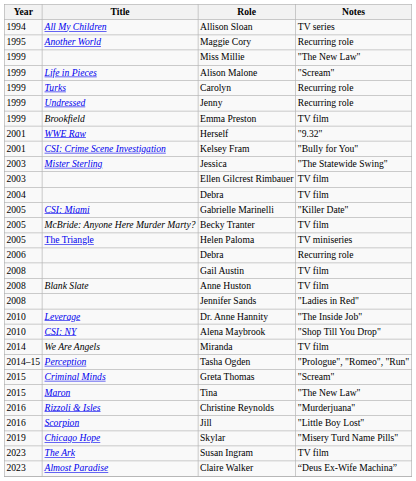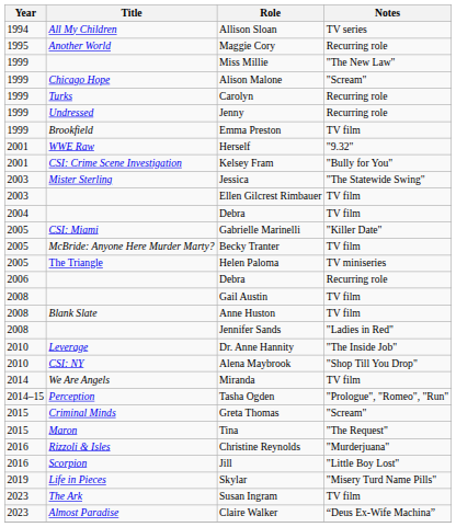 <table class="wikitable sortable">
 <tr>
 <th>Year</th>
 <th>Title</th>
 <th>Role</th>
 <th class="unsortable">Notes</th>
 </tr>
 <tr>
 <td>1994</td>
 <td><em><a href='#'>All My Children</a></em></td>
 <td>Allison Sloan</td>
 <td>TV series</td>
 </tr>
 <tr>
 <td>1995</td>
 <td><em><a href='#'>Another World</a></em></td>
 <td>Maggie Cory</td>
 <td>Recurring role</td>
 </tr>
 <tr>
 <td>1999</td>
 <td><em></em></td>
 <td>Miss Millie</td>
 <td>"The New Law"</td>
 </tr>
 <tr>
 <td>1999</td>
-<td><em><a href='#'>Life in Pieces</a></em></td>
+<td><em><a href='#'>Chicago Hope</a></em></td>
 <td>Alison Malone</td>
 <td>"Scream"</td>
 </tr>
 <tr>
 <td>1999</td>
 <td><em><a href='#'>Turks</a></em></td>
 <td>Carolyn</td>
 <td>Recurring role</td>
 </tr>
 <tr>
 <td>1999</td>
 <td><em><a href='#'>Undressed</a></em></td>
 <td>Jenny</td>
 <td>Recurring role</td>
 </tr>
 <tr>
 <td>1999</td>
 <td><em>Brookfield</em></td>
 <td>Emma Preston</td>
 <td>TV film</td>
 </tr>
 <tr>
 <td>2001</td>
 <td><em><a href='#'>WWE Raw</a></em></td>
 <td>Herself</td>
 <td>"9.32"</td>
 </tr>
 <tr>
 <td>2001</td>
 <td><em><a href='#'>CSI: Crime Scene Investigation</a></em></td>
 <td>Kelsey Fram</td>
 <td>"Bully for You"</td>
 </tr>
 <tr>
 <td>2003</td>
 <td><em><a href='#'>Mister Sterling</a></em></td>
 <td>Jessica</td>
 <td>"The Statewide Swing"</td>
 </tr>
 <tr>
 <td>2003</td>
 <td><em></em></td>
 <td>Ellen Gilcrest Rimbauer</td>
 <td>TV film</td>
 </tr>
 <tr>
 <td>2004</td>
 <td><em></em></td>
 <td>Debra</td>
 <td>TV film</td>
 </tr>
 <tr>
 <td>2005</td>
 <td><em><a href='#'>CSI: Miami</a></em></td>
 <td>Gabrielle Marinelli</td>
 <td>"Killer Date"</td>
 </tr>
 <tr>
 <td>2005</td>
 <td><em>McBride: Anyone Here Murder Marty?</em></td>
 <td>Becky Tranter</td>
 <td>TV film</td>
 </tr>
 <tr>
 <td>2005</td>
 <td><a href='#'>The Triangle</a></td>
 <td>Helen Paloma</td>
 <td>TV miniseries</td>
 </tr>
 <tr>
 <td>2006</td>
 <td><em></em></td>
 <td>Debra</td>
 <td>Recurring role</td>
 </tr>
 <tr>
 <td>2008</td>
 <td><em></em></td>
 <td>Gail Austin</td>
 <td>TV film</td>
 </tr>
 <tr>
 <td>2008</td>
 <td><em>Blank Slate</em></td>
 <td>Anne Huston</td>
 <td>TV film</td>
 </tr>
 <tr>
 <td>2008</td>
 <td><em></em></td>
 <td>Jennifer Sands</td>
 <td>"Ladies in Red"</td>
 </tr>
 <tr>
 <td>2010</td>
 <td><em><a href='#'>Leverage</a></em></td>
 <td>Dr. Anne Hannity</td>
 <td>"The Inside Job"</td>
 </tr>
 <tr>
 <td>2010</td>
 <td><em><a href='#'>CSI: NY</a></em></td>
 <td>Alena Maybrook</td>
 <td>"Shop Till You Drop"</td>
 </tr>
 <tr>
 <td>2014</td>
 <td><em>We Are Angels</em></td>
 <td>Miranda</td>
 <td>TV film</td>
 </tr>
 <tr>
 <td>2014–15</td>
 <td><em><a href='#'>Perception</a></em></td>
 <td>Tasha Ogden</td>
 <td>"Prologue", "Romeo", "Run"</td>
 </tr>
 <tr>
 <td>2015</td>
 <td><em><a href='#'>Criminal Minds</a></em></td>
 <td>Greta Thomas</td>
 <td>"Scream"</td>
 </tr>
 <tr>
 <td>2015</td>
 <td><em><a href='#'>Maron</a></em></td>
 <td>Tina</td>
-<td>"The New Law"</td>
+<td>"The Request"</td>
 </tr>
 <tr>
 <td>2016</td>
 <td><em><a href='#'>Rizzoli & Isles</a></em></td>
 <td>Christine Reynolds</td>
 <td>"Murderjuana"</td>
 </tr>
 <tr>
 <td>2016</td>
 <td><em><a href='#'>Scorpion</a></em></td>
 <td>Jill</td>
 <td>"Little Boy Lost"</td>
 </tr>
 <tr>
 <td>2019</td>
-<td><em><a href='#'>Chicago Hope</a></em></td>
+<td><em><a href='#'>Life in Pieces</a></em></td>
 <td>Skylar</td>
 <td>"Misery Turd Name Pills"</td>
 </tr>
 <tr>
 <td>2023</td>
 <td><em><a href='#'>The Ark</a></em></td>
 <td>Susan Ingram</td>
 <td>TV film</td>
 </tr>
 <tr>
 <td>2023</td>
 <td><em><a href='#'>Almost Paradise</a></em></td>
 <td>Claire Walker</td>
 <td>“Deus Ex-Wife Machina”</td>
 </tr>
 <tr>
 </tr>
 </table>
